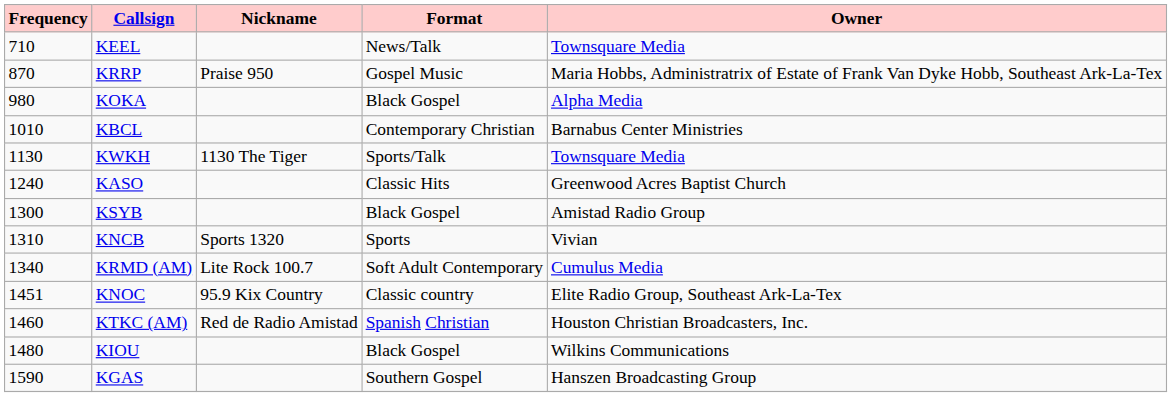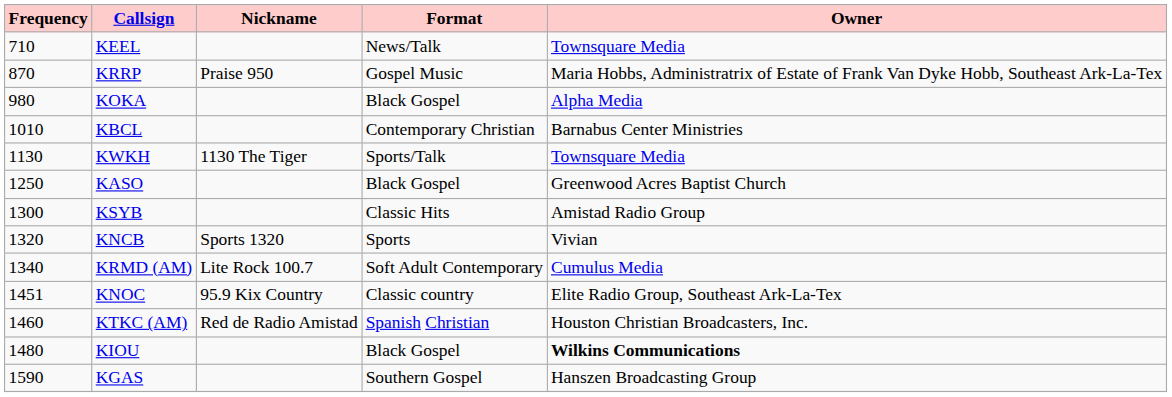 <table class="wikitable">
 <tr>
 <th style="background:#ffcccc;"><strong>Frequency</strong></th>
 <th style="background:#ffcccc;"><strong><a href='#'>Callsign</a></strong></th>
 <th style="background:#ffcccc;"><strong>Nickname</strong></th>
 <th style="background:#ffcccc;"><strong>Format</strong></th>
 <th style="background:#ffcccc;"><strong>Owner</strong></th>
 </tr>
 <tr>
 <td>710</td>
 <td><a href='#'>KEEL</a></td>
 <td></td>
 <td>News/Talk</td>
 <td><a href='#'>Townsquare Media</a></td>
 </tr>
 <tr>
 <td>870</td>
 <td><a href='#'>KRRP</a></td>
 <td>Praise 950</td>
 <td>Gospel Music</td>
 <td>Maria Hobbs, Administratrix of Estate of Frank Van Dyke Hobb, Southeast Ark-La-Tex</td>
 </tr>
 <tr>
 <td>980</td>
 <td><a href='#'>KOKA</a></td>
 <td></td>
 <td Black Gospel>Black Gospel</td>
 <td><a href='#'>Alpha Media</a></td>
 </tr>
 <tr Wave>
 <td>1010</td>
 <td><a href='#'>KBCL</a></td>
 <td></td>
 <td>Contemporary Christian</td>
 <td>Barnabus Center Ministries</td>
 </tr>
 <tr>
 <td>1130</td>
 <td><a href='#'>KWKH</a></td>
 <td>1130 The Tiger</td>
 <td>Sports/Talk</td>
 <td><a href='#'>Townsquare Media</a></td>
 </tr>
 <tr>
-<td>1240</td>
+<td>1250</td>
 <td><a href='#'>KASO</a></td>
 <td></td>
-<td>Classic Hits</td>
+<td>Black Gospel</td>
 <td>Greenwood Acres Baptist Church</td>
 </tr>
 <tr>
 <td>1300</td>
 <td><a href='#'>KSYB</a></td>
 <td></td>
-<td>Black Gospel</td>
+<td>Classic Hits</td>
 <td>Amistad Radio Group</td>
 </tr>
 <tr>
-<td>1310</td>
+<td>1320</td>
 <td><a href='#'>KNCB</a></td>
 <td>Sports 1320</td>
 <td>Sports</td>
 <td>Vivian</td>
 </tr>
 <tr>
 <td>1340</td>
 <td><a href='#'>KRMD (AM)</a></td>
 <td>Lite Rock 100.7</td>
 <td>Soft Adult Contemporary</td>
 <td><a href='#'>Cumulus Media</a></td>
 </tr>
 <tr>
 <td>1451</td>
 <td><a href='#'>KNOC</a></td>
 <td>95.9 Kix Country</td>
 <td>Classic country</td>
 <td>Elite Radio Group, Southeast Ark-La-Tex</td>
 </tr>
 <tr>
 <td>1460</td>
 <td><a href='#'>KTKC (AM)</a></td>
 <td>Red de Radio Amistad</td>
 <td><a href='#'>Spanish</a> <a href='#'>Christian</a></td>
 <td>Houston Christian Broadcasters, Inc.</td>
 </tr>
 <tr>
 <td>1480</td>
 <td><a href='#'>KIOU</a></td>
 <td></td>
 <td>Black Gospel</td>
-<td>Wilkins Communications</td>
+<td><strong>Wilkins Communications</strong></td>
 </tr>
 <tr>
 <td>1590</td>
 <td><a href='#'>KGAS</a></td>
 <td></td>
 <td>Southern Gospel</td>
 <td>Hanszen Broadcasting Group</td>
 </tr>
 <tr>
 </tr>
 </table>
